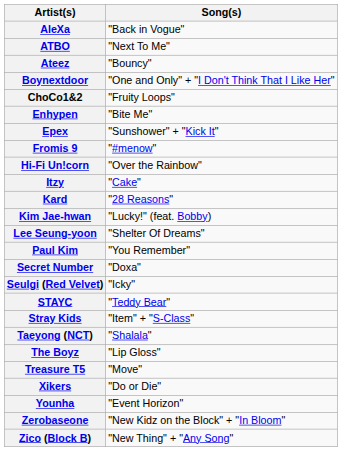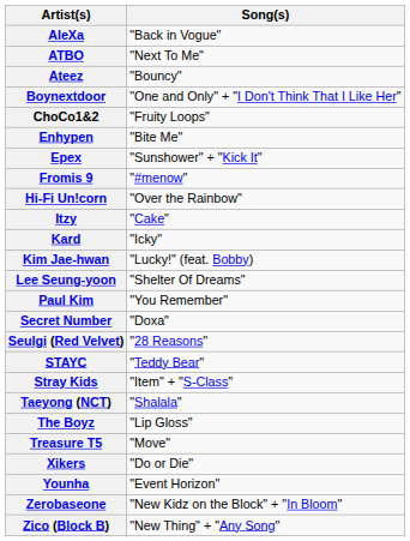 <table class="wikitable plainrowheaders">
 <tr>
 <th scope="col">Artist(s)</th>
 <th scope="col">Song(s)</th>
 </tr>
 <tr>
 <th scope="row"><a href='#'>AleXa</a></th>
 <td>"Back in Vogue"</td>
 </tr>
 <tr>
 <th scope="row"><a href='#'>ATBO</a></th>
 <td>"Next To Me"</td>
 </tr>
 <tr>
 <th scope="row"><a href='#'>Ateez</a></th>
 <td>"Bouncy"</td>
 </tr>
 <tr>
 <th scope="row"><a href='#'>Boynextdoor</a></th>
 <td>"One and Only" + "<a href='#'>I Don't Think That I Like Her</a>"</td>
 </tr>
 <tr>
 <th scope="row">ChoCo1&2</th>
 <td>"Fruity Loops"</td>
 </tr>
 <tr>
 <th scope="row"><a href='#'>Enhypen</a></th>
 <td>"Bite Me"</td>
 </tr>
 <tr>
 <th scope="row"><a href='#'>Epex</a></th>
 <td>"Sunshower" + "<a href='#'>Kick It</a>"</td>
 </tr>
 <tr>
 <th scope="row"><a href='#'>Fromis 9</a></th>
 <td>"<a href='#'>#menow</a>"</td>
 </tr>
 <tr>
 <th scope="row"><a href='#'>Hi-Fi Un!corn</a></th>
 <td>"Over the Rainbow"</td>
 </tr>
 <tr>
 <th scope="row"><a href='#'>Itzy</a></th>
 <td>"<a href='#'>Cake</a>"</td>
 </tr>
 <tr>
 <th scope="row"><a href='#'>Kard</a></th>
-<td>"<a href='#'>28 Reasons</a>"</td>
+<td>"Icky"</td>
 </tr>
 <tr>
 <th scope="row"><a href='#'>Kim Jae-hwan</a></th>
 <td>"Lucky!" (feat. <a href='#'>Bobby</a>)</td>
 </tr>
 <tr>
 <th scope="row"><a href='#'>Lee Seung-yoon</a></th>
 <td>"Shelter Of Dreams"</td>
 </tr>
 <tr>
 <th scope="row"><a href='#'>Paul Kim</a></th>
 <td>"You Remember"</td>
 </tr>
 <tr>
 <th scope="row"><a href='#'>Secret Number</a></th>
 <td>"Doxa"</td>
 </tr>
 <tr>
 <th scope="row"><a href='#'>Seulgi</a> (<a href='#'>Red Velvet</a>)</th>
-<td>"Icky"</td>
+<td>"<a href='#'>28 Reasons</a>"</td>
 </tr>
 <tr>
 <th scope="row"><a href='#'>STAYC</a></th>
 <td>"<a href='#'>Teddy Bear</a>"</td>
 </tr>
 <tr>
 <th scope="row"><a href='#'>Stray Kids</a></th>
 <td>"Item" + "<a href='#'>S-Class</a>"</td>
 </tr>
 <tr>
 <th scope="row"><a href='#'>Taeyong</a> (<a href='#'>NCT</a>)</th>
 <td>"<a href='#'>Shalala</a>"</td>
 </tr>
 <tr>
 <th scope="row"><a href='#'>The Boyz</a></th>
 <td>"Lip Gloss"</td>
 </tr>
 <tr>
 <th scope="row"><a href='#'>Treasure T5</a></th>
 <td>"Move"</td>
 </tr>
 <tr>
 <th scope="row"><a href='#'>Xikers</a></th>
 <td>"Do or Die"</td>
 </tr>
 <tr>
 <th scope="row"><a href='#'>Younha</a></th>
 <td>"Event Horizon"</td>
 </tr>
 <tr>
 <th scope="row"><a href='#'>Zerobaseone</a></th>
 <td>"New Kidz on the Block" + "<a href='#'>In Bloom</a>"</td>
 </tr>
 <tr>
 <th scope="row"><a href='#'>Zico</a> (<a href='#'>Block B</a>)</th>
 <td>"New Thing" + "<a href='#'>Any Song</a>"</td>
 </tr>
 </table>
